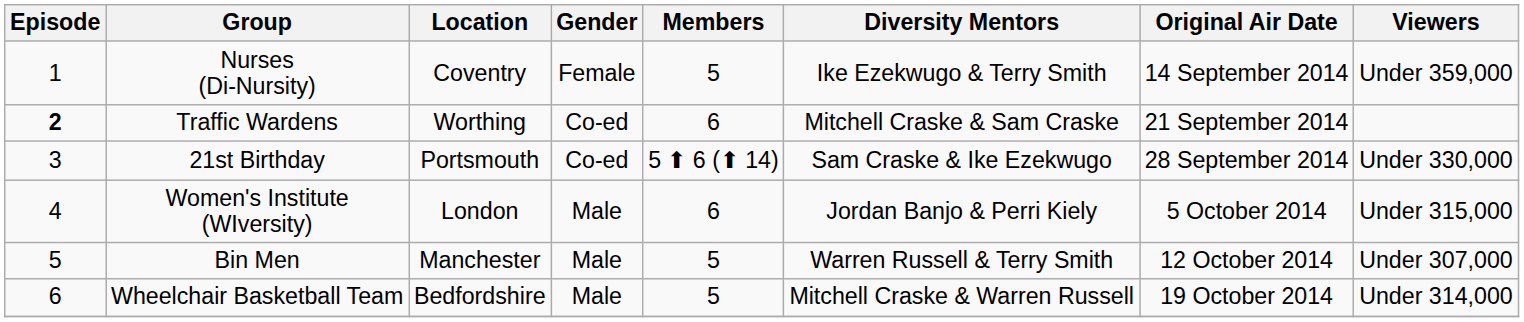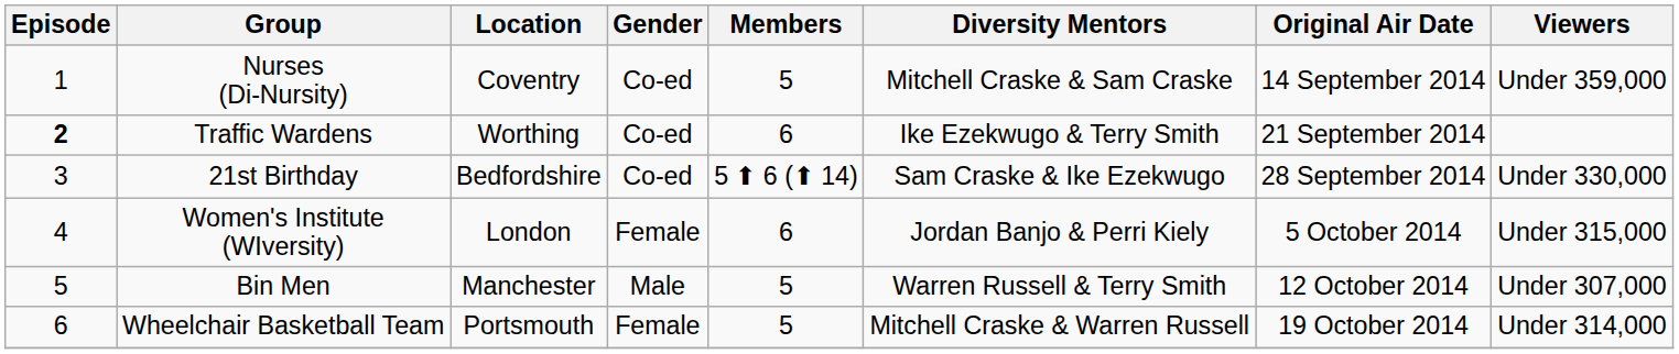 <table class="wikitable"  style="text-align:center;">
 <tr>
 <th>Episode</th>
 <th>Group</th>
 <th>Location</th>
 <th>Gender</th>
 <th>Members</th>
 <th>Diversity Mentors</th>
 <th>Original Air Date</th>
 <th>Viewers</th>
 </tr>
 <tr>
 <td>1</td>
 <td>Nurses<br>(Di-Nursity)</td>
 <td>Coventry</td>
-<td>Female</td>
+<td>Co-ed</td>
 <td>5</td>
-<td>Ike Ezekwugo & Terry Smith</td>
+<td>Mitchell Craske & Sam Craske</td>
 <td>14 September 2014</td>
 <td>Under 359,000</td>
 </tr>
 <tr>
 <td><strong>2</strong></td>
 <td>Traffic Wardens</td>
 <td>Worthing</td>
 <td>Co-ed</td>
 <td>6</td>
-<td>Mitchell Craske & Sam Craske</td>
+<td>Ike Ezekwugo & Terry Smith</td>
 <td>21 September 2014</td>
 <td></td>
 </tr>
 <tr>
 <td>3</td>
 <td>21st Birthday</td>
-<td>Portsmouth</td>
+<td>Bedfordshire</td>
 <td>Co-ed</td>
 <td>5 ⬆ 6 (⬆ 14)</td>
 <td>Sam Craske & Ike Ezekwugo</td>
 <td>28 September 2014</td>
 <td>Under 330,000</td>
 </tr>
 <tr>
 <td>4</td>
 <td>Women's Institute<br>(WIversity)</td>
 <td>London</td>
-<td>Male</td>
+<td>Female</td>
 <td>6</td>
 <td>Jordan Banjo & Perri Kiely</td>
 <td>5 October 2014</td>
 <td>Under 315,000</td>
 </tr>
 <tr>
 <td>5</td>
 <td>Bin Men</td>
 <td>Manchester</td>
 <td>Male</td>
 <td>5</td>
 <td>Warren Russell & Terry Smith</td>
 <td>12 October 2014</td>
 <td>Under 307,000</td>
 </tr>
 <tr>
 <td>6</td>
 <td>Wheelchair Basketball Team</td>
-<td>Bedfordshire</td>
-<td>Male</td>
+<td>Portsmouth</td>
+<td>Female</td>
 <td>5</td>
 <td>Mitchell Craske & Warren Russell</td>
 <td>19 October 2014</td>
 <td>Under 314,000</td>
 </tr>
 <tr>
 </tr>
 </table>
